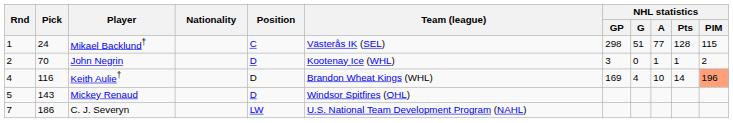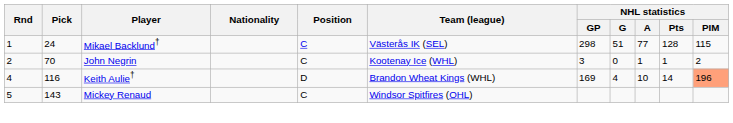 <table class="wikitable" style="width:75%;">
 <tr>
 <th rowspan="2">Rnd</th>
 <th rowspan="2">Pick</th>
 <th rowspan="2">Player</th>
 <th rowspan="2">Nationality</th>
 <th rowspan="2">Position</th>
 <th rowspan="2">Team (league)</th>
 <th colspan="5">NHL statistics</th>
 </tr>
 <tr>
 <th>GP</th>
 <th>G</th>
 <th>A</th>
 <th>Pts</th>
 <th>PIM</th>
 </tr>
 <tr>
 <td>1</td>
 <td>24</td>
 <td><a href='#'>Mikael Backlund</a><sup>†</sup></td>
 <td></td>
 <td><a href='#'>C</a></td>
 <td><a href='#'>Västerås IK</a> (<a href='#'>SEL</a>)</td>
 <td>298</td>
 <td>51</td>
 <td>77</td>
 <td>128</td>
 <td>115</td>
 </tr>
 <tr>
 <td>2</td>
 <td>70</td>
 <td><a href='#'>John Negrin</a></td>
 <td></td>
-<td><a href='#'>D</a></td>
+<td>C</td>
 <td><a href='#'>Kootenay Ice</a> (<a href='#'>WHL</a>)</td>
 <td>3</td>
 <td>0</td>
 <td>1</td>
 <td>1</td>
 <td>2</td>
 </tr>
 <tr>
 <td>4</td>
 <td>116</td>
 <td><a href='#'>Keith Aulie</a><sup>†</sup></td>
 <td></td>
 <td>D</td>
 <td><a href='#'>Brandon Wheat Kings</a> (WHL)</td>
 <td>169</td>
 <td>4</td>
 <td>10</td>
 <td>14</td>
 <td style="background: lightsalmon;">196</td>
 </tr>
 <tr>
 <td>5</td>
 <td>143</td>
 <td><a href='#'>Mickey Renaud</a></td>
 <td></td>
-<td><a href='#'>D</a></td>
+<td>C</td>
 <td><a href='#'>Windsor Spitfires</a> (<a href='#'>OHL</a>)</td>
 <td></td>
 <td></td>
 <td></td>
 <td></td>
 <td></td>
 </tr>
-<tr>
-<td>7</td>
-<td>186</td>
-<td>C. J. Severyn</td>
-<td></td>
-<td><a href='#'>LW</a></td>
-<td><a href='#'>U.S. National Team Development Program</a> (<a href='#'>NAHL</a>)</td>
-<td></td>
-<td></td>
-<td></td>
-<td></td>
-<td></td>
-</tr>
 </table>
